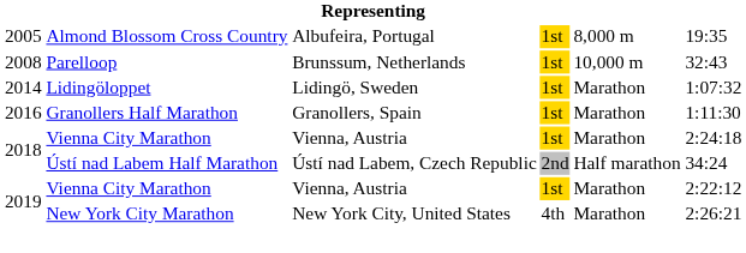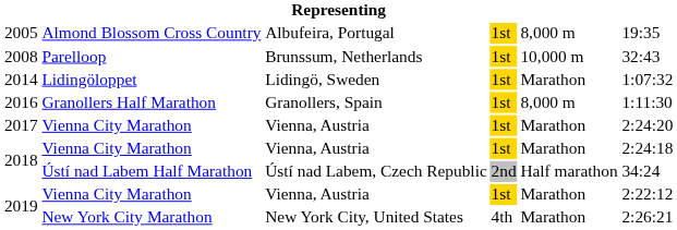 <table>
 <tr>
 <th colspan="6">Representing </th>
 </tr>
 <tr>
 <td>2005</td>
 <td><a href='#'>Almond Blossom Cross Country</a></td>
 <td>Albufeira, Portugal</td>
 <td bgcolor=gold>1st</td>
 <td>8,000 m</td>
 <td>19:35</td>
 </tr>
 <tr>
 <td>2008</td>
 <td><a href='#'>Parelloop</a></td>
 <td>Brunssum, Netherlands</td>
 <td bgcolor=gold>1st</td>
 <td>10,000 m</td>
 <td>32:43</td>
 </tr>
 <tr>
 <td>2014</td>
 <td><a href='#'>Lidingöloppet</a></td>
 <td>Lidingö, Sweden</td>
 <td bgcolor=gold>1st</td>
 <td>Marathon</td>
 <td>1:07:32</td>
 </tr>
 <tr>
 <td>2016</td>
 <td><a href='#'>Granollers Half Marathon</a></td>
 <td>Granollers, Spain</td>
 <td bgcolor=gold>1st</td>
+<td>8,000 m</td>
+<td>1:11:30</td>
+</tr>
+<tr>
+<td>2017</td>
+<td><a href='#'>Vienna City Marathon</a></td>
+<td>Vienna, Austria</td>
+<td bgcolor=gold>1st</td>
 <td>Marathon</td>
-<td>1:11:30</td>
+<td>2:24:20</td>
 </tr>
 <tr>
 <td rowspan=2>2018</td>
 <td><a href='#'>Vienna City Marathon</a></td>
 <td>Vienna, Austria</td>
 <td bgcolor=gold>1st</td>
 <td>Marathon</td>
 <td>2:24:18</td>
 </tr>
 <tr>
 <td><a href='#'>Ústí nad Labem Half Marathon</a></td>
 <td>Ústí nad Labem, Czech Republic</td>
 <td bgcolor=silver>2nd</td>
 <td>Half marathon</td>
 <td>34:24</td>
 </tr>
 <tr>
 <td rowspan=2>2019</td>
 <td><a href='#'>Vienna City Marathon</a></td>
 <td>Vienna, Austria</td>
 <td bgcolor=gold>1st</td>
 <td>Marathon</td>
 <td>2:22:12</td>
 </tr>
 <tr>
 <td><a href='#'>New York City Marathon</a></td>
 <td>New York City, United States</td>
 <td>4th</td>
 <td>Marathon</td>
 <td>2:26:21</td>
 </tr>
 </table>
